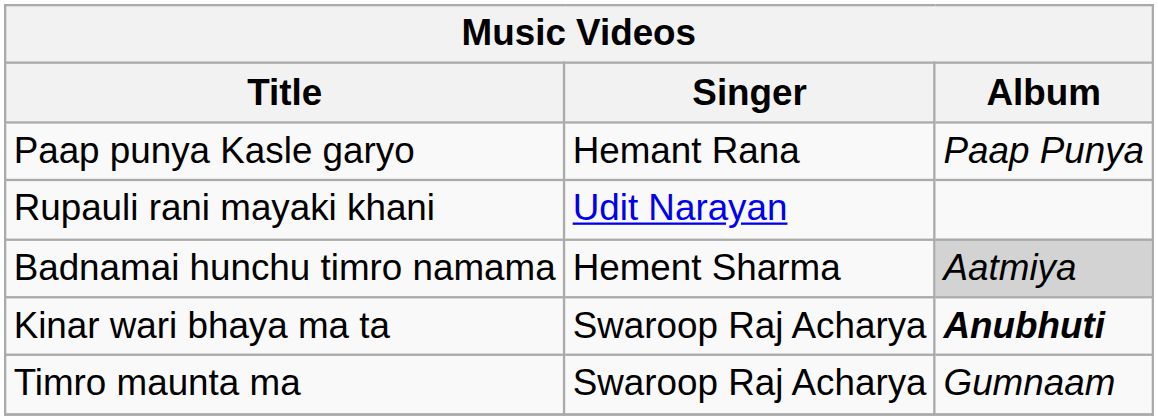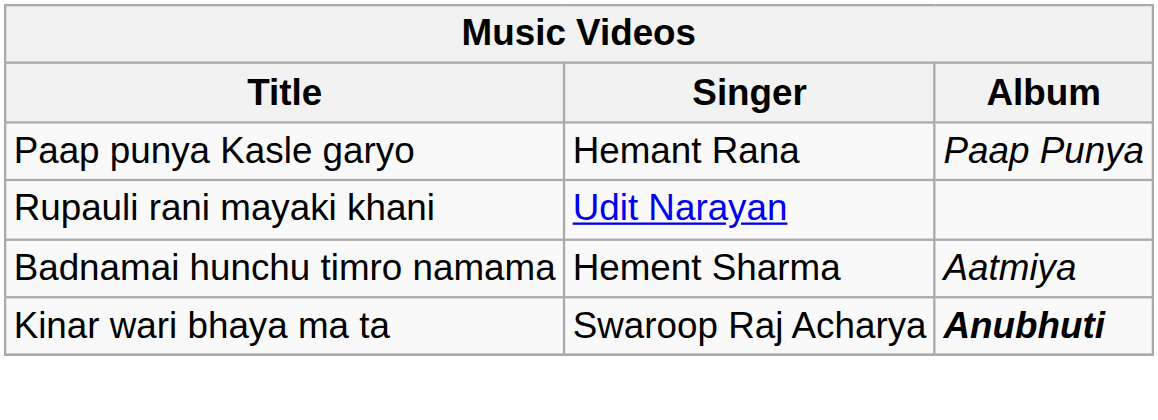 <table class="wikitable">
 <tr>
 <th colspan=3>Music Videos</th>
 </tr>
 <tr>
 <th>Title</th>
 <th>Singer</th>
 <th>Album</th>
 </tr>
 <tr>
 <td>Paap punya Kasle garyo</td>
 <td>Hemant Rana</td>
 <td><em>Paap Punya</em></td>
 </tr>
 <tr>
 <td>Rupauli rani mayaki khani</td>
 <td><a href='#'>Udit Narayan</a></td>
 <td></td>
 </tr>
 <tr>
 <td>Badnamai hunchu timro namama</td>
 <td>Hement Sharma</td>
-<td style="background: lightgrey;"><em>Aatmiya</em></td>
+<td><em>Aatmiya</em></td>
 </tr>
 <tr>
 <td>Kinar wari bhaya ma ta</td>
 <td>Swaroop Raj Acharya</td>
 <td><strong><em>Anubhuti</em></strong></td>
 </tr>
 <tr>
-<td>Timro maunta ma</td>
-<td>Swaroop Raj Acharya</td>
-<td><em>Gumnaam</em></td>
-</tr>
-<tr>
 </tr>
 </table>
